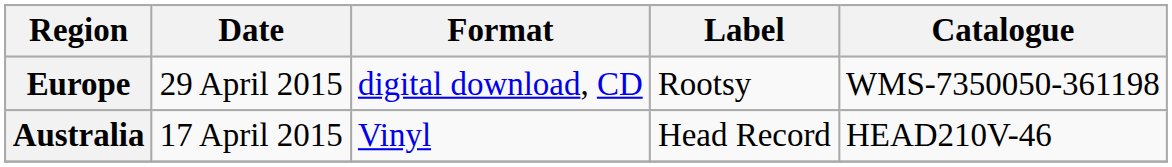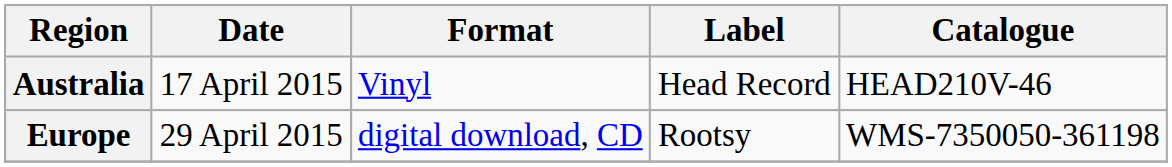 <table class="wikitable plainrowheaders">
 <tr>
 <th scope="col">Region</th>
 <th scope="col">Date</th>
 <th scope="col">Format</th>
 <th scope="col">Label</th>
 <th scope="col">Catalogue</th>
 </tr>
 <tr>
+<th scope="row">Australia</th>
+<td>17 April 2015</td>
+<td><a href='#'>Vinyl</a></td>
+<td>Head Record</td>
+<td>HEAD210V-46</td>
+</tr>
+<tr>
 <th scope="row">Europe</th>
 <td>29 April 2015</td>
 <td><a href='#'>digital download</a>, <a href='#'>CD</a></td>
 <td>Rootsy</td>
 <td>WMS-7350050-361198</td>
 </tr>
 <tr>
-<th scope="row">Australia</th>
-<td>17 April 2015</td>
-<td><a href='#'>Vinyl</a></td>
-<td>Head Record</td>
-<td>HEAD210V-46</td>
-</tr>
-<tr>
 </tr>
 </table>
